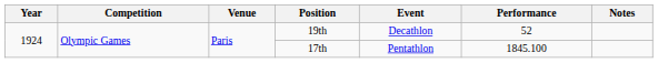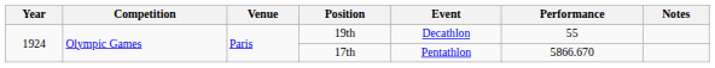 <table class="wikitable" width=55% style="font-size:90%; text-align:center;">
 <tr>
 <th>Year</th>
 <th>Competition</th>
 <th>Venue</th>
 <th>Position</th>
 <th>Event</th>
 <th>Performance</th>
 <th>Notes</th>
 </tr>
 <tr>
 <td rowspan=2>1924</td>
 <td rowspan=2 align=left><a href='#'>Olympic Games</a></td>
 <td rowspan=2 align=left> <a href='#'>Paris</a></td>
 <td>19th</td>
 <td><a href='#'>Decathlon</a></td>
-<td>52</td>
+<td>55</td>
 <td></td>
 </tr>
 <tr>
 <td>17th</td>
 <td><a href='#'>Pentathlon</a></td>
-<td>1845.100</td>
+<td>5866.670</td>
 <td></td>
 </tr>
 </table>
